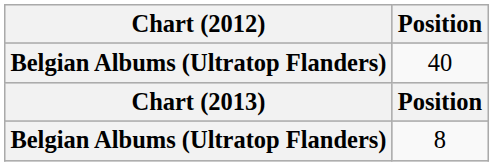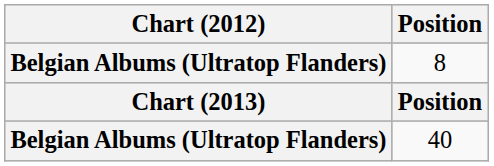 <table class="wikitable plainrowheaders" style="text-align:center">
 <tr>
 <th scope="col">Chart (2012)</th>
 <th scope="col">Position</th>
 </tr>
 <tr>
 <th scope="row">Belgian Albums (Ultratop Flanders)</th>
-<td>40</td>
+<td>8</td>
 </tr>
 <tr>
 <th scope="col">Chart (2013)</th>
 <th scope="col">Position</th>
 </tr>
 <tr>
 <th scope="row">Belgian Albums (Ultratop Flanders)</th>
-<td>8</td>
+<td>40</td>
 </tr>
 </table>
